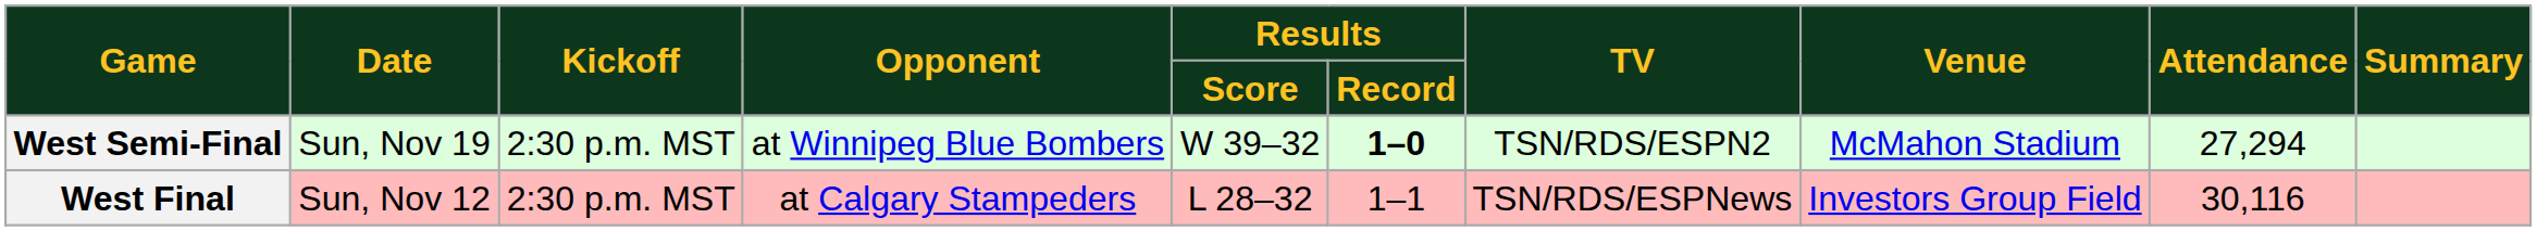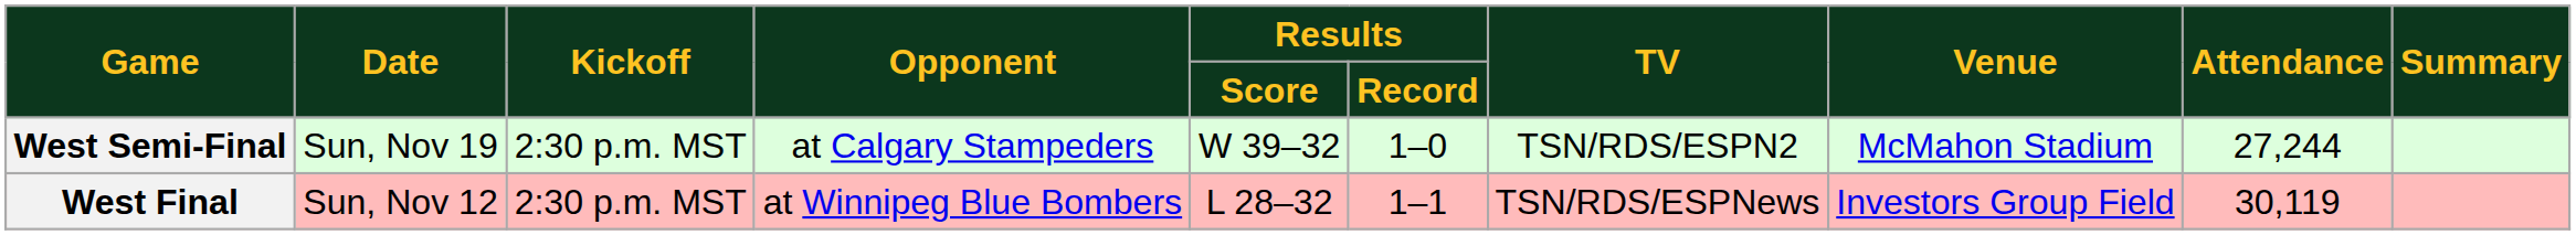 <table class="wikitable" style="font-size: 95%;">
 <tr>
 <th style="background:#0C371D;color:#ffc322;" rowspan=2>Game</th>
 <th style="background:#0C371D;color:#ffc322;" rowspan=2>Date</th>
 <th style="background:#0C371D;color:#ffc322;" rowspan=2>Kickoff</th>
 <th style="background:#0C371D;color:#ffc322;" rowspan=2>Opponent</th>
 <th style="background:#0C371D;color:#ffc322;" colspan=2>Results</th>
 <th style="background:#0C371D;color:#ffc322;" rowspan=2>TV</th>
 <th style="background:#0C371D;color:#ffc322;" rowspan=2>Venue</th>
 <th style="background:#0C371D;color:#ffc322;" rowspan=2>Attendance</th>
 <th style="background:#0C371D;color:#ffc322;" rowspan=2>Summary</th>
 </tr>
 <tr>
 <th style="background:#0C371D;color:#ffc322;">Score</th>
 <th style="background:#0C371D;color:#ffc322;">Record</th>
 </tr>
 <tr align="center" bgcolor="#ddffdd">
 <th align="center">West Semi-Final</th>
 <td align="center">Sun, Nov 19</td>
 <td align="center">2:30 p.m. MST</td>
-<td align="center">at <a href='#'>Winnipeg Blue Bombers</a></td>
+<td align="center">at <a href='#'>Calgary Stampeders</a></td>
 <td align="center">W 39–32</td>
-<td align="center"><strong>1–0</strong></td>
+<td align="center">1–0</td>
 <td align="center">TSN/RDS/ESPN2</td>
 <td align="center"><a href='#'>McMahon Stadium</a></td>
-<td align="center">27,294</td>
+<td align="center">27,244</td>
 <td align="center"></td>
 </tr>
 <tr align="center" bgcolor="#ffbbbb">
 <th align="center">West Final</th>
 <td align="center">Sun, Nov 12</td>
 <td align="center">2:30 p.m. MST</td>
-<td align="center">at <a href='#'>Calgary Stampeders</a></td>
+<td align="center">at <a href='#'>Winnipeg Blue Bombers</a></td>
 <td align="center">L 28–32</td>
 <td align="center">1–1</td>
 <td align="center">TSN/RDS/ESPNews</td>
 <td align="center"><a href='#'>Investors Group Field</a></td>
-<td align="center">30,116</td>
+<td align="center">30,119</td>
 <td align="center"></td>
 </tr>
 </table>
